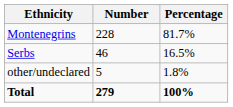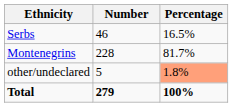 <table class="wikitable">
 <tr>
 <th width="100px">Ethnicity</th>
 <th width="80px">Number</th>
 <th width="80px">Percentage</th>
 </tr>
 <tr>
+<td><a href='#'>Serbs</a></td>
+<td>46</td>
+<td>16.5%</td>
+</tr>
+<tr>
 <td><a href='#'>Montenegrins</a></td>
 <td>228</td>
 <td>81.7%</td>
 </tr>
 <tr>
-<td><a href='#'>Serbs</a></td>
-<td>46</td>
-<td>16.5%</td>
-</tr>
-<tr>
 <td>other/undeclared</td>
 <td>5</td>
-<td>1.8%</td>
+<td style="background: lightsalmon;">1.8%</td>
 </tr>
 <tr>
 <td><strong>Total</strong></td>
 <td><strong>279</strong></td>
 <td><strong>100%</strong></td>
 </tr>
 </table>
